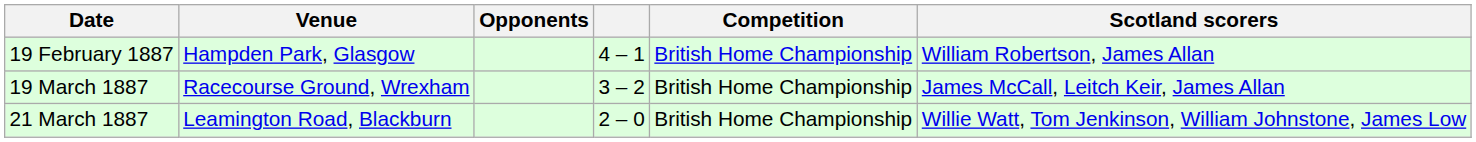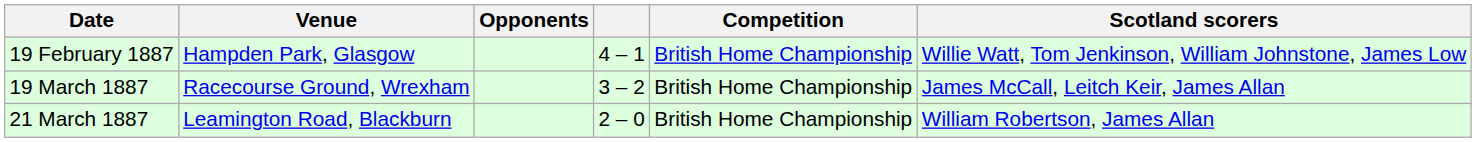 <table class="wikitable">
 <tr>
 <th>Date</th>
 <th>Venue</th>
 <th>Opponents</th>
 <th></th>
 <th>Competition</th>
 <th>Scotland scorers</th>
 </tr>
 <tr bgcolor=#ddffdd>
 <td>19 February 1887</td>
 <td><a href='#'>Hampden Park</a>, <a href='#'>Glasgow</a></td>
 <td></td>
 <td align=center>4 – 1</td>
 <td><a href='#'>British Home Championship</a></td>
-<td><a href='#'>William Robertson</a>, <a href='#'>James Allan</a></td>
+<td><a href='#'>Willie Watt</a>, <a href='#'>Tom Jenkinson</a>, <a href='#'>William Johnstone</a>, <a href='#'>James Low</a></td>
 </tr>
 <tr bgcolor=#ddffdd>
 <td>19 March 1887</td>
 <td><a href='#'>Racecourse Ground</a>, <a href='#'>Wrexham</a></td>
 <td></td>
 <td align=center>3 – 2</td>
 <td>British Home Championship</td>
 <td><a href='#'>James McCall</a>, <a href='#'>Leitch Keir</a>, <a href='#'>James Allan</a></td>
 </tr>
 <tr bgcolor=#ddffdd>
 <td>21 March 1887</td>
 <td><a href='#'>Leamington Road</a>, <a href='#'>Blackburn</a></td>
 <td></td>
 <td align=center>2 – 0</td>
 <td>British Home Championship</td>
-<td><a href='#'>Willie Watt</a>, <a href='#'>Tom Jenkinson</a>, <a href='#'>William Johnstone</a>, <a href='#'>James Low</a></td>
+<td><a href='#'>William Robertson</a>, <a href='#'>James Allan</a></td>
 </tr>
 </table>
